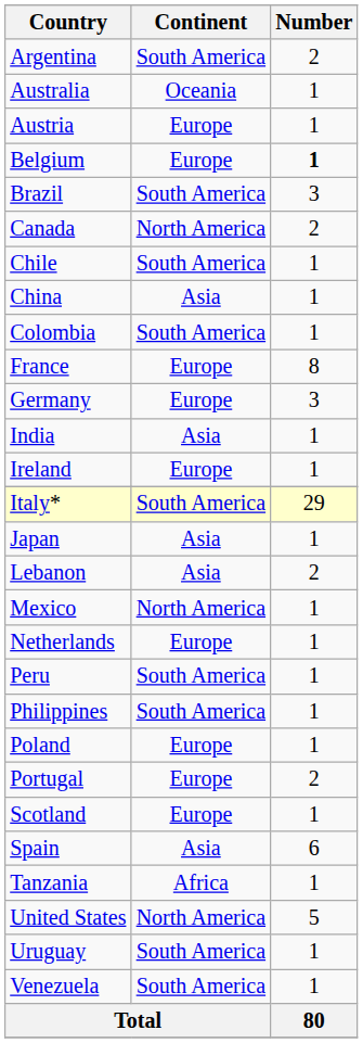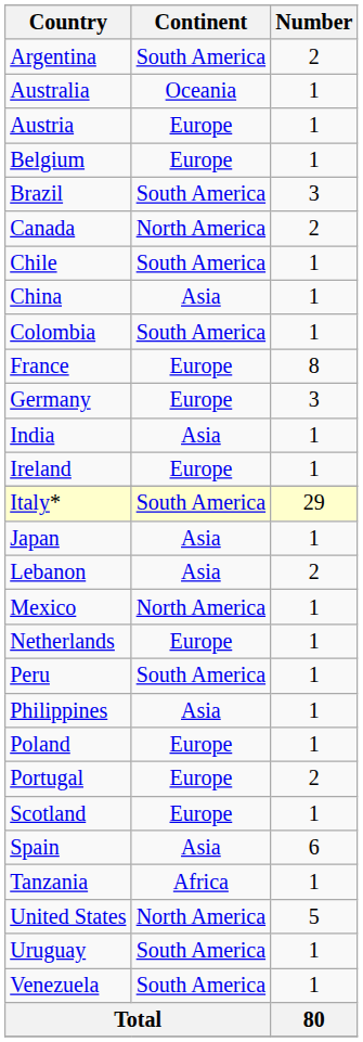 <table class="wikitable sortable" style="text-align:center">
 <tr>
 </tr>
 <tr>
 <th scope="col">Country</th>
 <th scope="col">Continent</th>
 <th scope="col">Number</th>
 </tr>
 <tr>
 <td scope="row" style="text-align:left"><a href='#'>Argentina</a></td>
 <td data-sort-value="America, South"><a href='#'>South America</a></td>
 <td>2</td>
 </tr>
 <tr>
 <td scope="row" style="text-align:left"><a href='#'>Australia</a></td>
 <td><a href='#'>Oceania</a></td>
 <td>1</td>
 </tr>
 <tr>
 <td scope="row" style="text-align:left"><a href='#'>Austria</a></td>
 <td><a href='#'>Europe</a></td>
 <td>1</td>
 </tr>
 <tr>
 <td scope="row" style="text-align:left"><a href='#'>Belgium</a></td>
 <td><a href='#'>Europe</a></td>
-<td><strong>1</strong></td>
+<td>1</td>
 </tr>
 <tr>
 <td scope="row" style="text-align:left"><a href='#'>Brazil</a></td>
 <td data-sort-value="America, South"><a href='#'>South America</a></td>
 <td>3</td>
 </tr>
 <tr>
 <td scope="row" style="text-align:left"><a href='#'>Canada</a></td>
 <td data-sort-value="America, North"><a href='#'>North America</a></td>
 <td>2</td>
 </tr>
 <tr>
 <td scope="row" style="text-align:left"><a href='#'>Chile</a></td>
 <td data-sort-value="America, South"><a href='#'>South America</a></td>
 <td>1</td>
 </tr>
 <tr>
 <td scope="row" style="text-align:left"><a href='#'>China</a></td>
 <td><a href='#'>Asia</a></td>
 <td>1</td>
 </tr>
 <tr>
 <td scope="row" style="text-align:left"><a href='#'>Colombia</a></td>
 <td data-sort-value="America, South"><a href='#'>South America</a></td>
 <td>1</td>
 </tr>
 <tr>
 <td scope="row" style="text-align:left"><a href='#'>France</a></td>
 <td><a href='#'>Europe</a></td>
 <td>8</td>
 </tr>
 <tr>
 <td scope="row" style="text-align:left"><a href='#'>Germany</a></td>
 <td><a href='#'>Europe</a></td>
 <td>3</td>
 </tr>
 <tr>
 <td scope="row" style="text-align:left"><a href='#'>India</a></td>
 <td><a href='#'>Asia</a></td>
 <td>1</td>
 </tr>
 <tr>
 <td scope="row" style="text-align:left"><a href='#'>Ireland</a></td>
 <td><a href='#'>Europe</a></td>
 <td>1</td>
 </tr>
 <tr>
 </tr>
 <tr style="background:#ffc">
 <td scope="row" style="text-align:left"><a href='#'>Italy</a>*</td>
 <td data-sort-value="America, South"><a href='#'>South America</a></td>
 <td>29</td>
 </tr>
 <tr>
 <td scope="row" style="text-align:left"><a href='#'>Japan</a></td>
 <td><a href='#'>Asia</a></td>
 <td>1</td>
 </tr>
 <tr>
 <td scope="row" style="text-align:left"><a href='#'>Lebanon</a></td>
 <td><a href='#'>Asia</a></td>
 <td>2</td>
 </tr>
 <tr>
 <td scope="row" style="text-align:left"><a href='#'>Mexico</a></td>
 <td data-sort-value="America, North"><a href='#'>North America</a></td>
 <td>1</td>
 </tr>
 <tr>
 <td scope="row" style="text-align:left"><a href='#'>Netherlands</a></td>
 <td><a href='#'>Europe</a></td>
 <td>1</td>
 </tr>
 <tr>
 <td scope="row" style="text-align:left"><a href='#'>Peru</a></td>
 <td data-sort-value="America, South"><a href='#'>South America</a></td>
 <td>1</td>
 </tr>
 <tr>
 <td scope="row" style="text-align:left"><a href='#'>Philippines</a></td>
-<td data-sort-value="America, South"><a href='#'>South America</a></td>
+<td><a href='#'>Asia</a></td>
 <td>1</td>
 </tr>
 <tr>
 <td scope="row" style="text-align:left"><a href='#'>Poland</a></td>
 <td><a href='#'>Europe</a></td>
 <td>1</td>
 </tr>
 <tr>
 <td scope="row" style="text-align:left"><a href='#'>Portugal</a></td>
 <td><a href='#'>Europe</a></td>
 <td>2</td>
 </tr>
 <tr>
 <td scope="row" style="text-align:left"><a href='#'>Scotland</a></td>
 <td><a href='#'>Europe</a></td>
 <td>1</td>
 </tr>
 <tr>
 <td scope="row" style="text-align:left"><a href='#'>Spain</a></td>
 <td><a href='#'>Asia</a></td>
 <td>6</td>
 </tr>
 <tr>
 <td scope="row" style="text-align:left"><a href='#'>Tanzania</a></td>
 <td><a href='#'>Africa</a></td>
 <td>1</td>
 </tr>
 <tr>
 <td scope="row" style="text-align:left"><a href='#'>United States</a></td>
 <td data-sort-value="America, North"><a href='#'>North America</a></td>
 <td>5</td>
 </tr>
 <tr>
 <td scope="row" style="text-align:left"><a href='#'>Uruguay</a></td>
 <td data-sort-value="America, South"><a href='#'>South America</a></td>
 <td>1</td>
 </tr>
 <tr>
 <td scope="row" style="text-align:left"><a href='#'>Venezuela</a></td>
 <td data-sort-value="America, South"><a href='#'>South America</a></td>
 <td>1</td>
 </tr>
 <tr>
 <th scope="row" colspan="2">Total</th>
 <th>80</th>
 </tr>
 <tr>
 </tr>
 </table>
